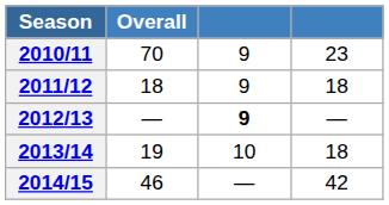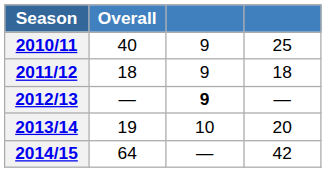 <table class="wikitable" style="font-size:86%; text-align:center; border:grey solid 1px; border-collapse:collapse; background:#ffffff;">
 <tr>
 <th style="background-color:#369; color:white; width:60px;"> Season </th>
 <th style="background-color:#4180be; color:white; width:55px;">Overall</th>
 <th style="background-color:#4180be; color:white; width:55px;"></th>
 <th style="background-color:#4180be; color:white; width:55px;"></th>
 </tr>
 <tr>
 <th scope=row align=center><a href='#'>2010/11</a></th>
-<td align=center>70</td>
+<td align=center>40</td>
 <td align=center>9</td>
-<td align=center>23</td>
+<td align=center>25</td>
 </tr>
 <tr>
 <th scope=row align=center><a href='#'>2011/12</a></th>
 <td align=center>18</td>
 <td align=center>9</td>
 <td align=center>18</td>
 </tr>
 <tr>
 <th scope=row align=center><a href='#'>2012/13</a></th>
 <td align=center>—</td>
 <td align=center><strong>9</strong></td>
 <td align=center>—</td>
 </tr>
 <tr>
 <th scope=row align=center><a href='#'>2013/14</a></th>
 <td align=center>19</td>
 <td align=center>10</td>
-<td align=center>18</td>
+<td align=center>20</td>
 </tr>
 <tr>
 <th scope=row align=center><a href='#'>2014/15</a></th>
-<td align=center>46</td>
+<td align=center>64</td>
 <td align=center>—</td>
 <td align=center>42</td>
 </tr>
 </table>
